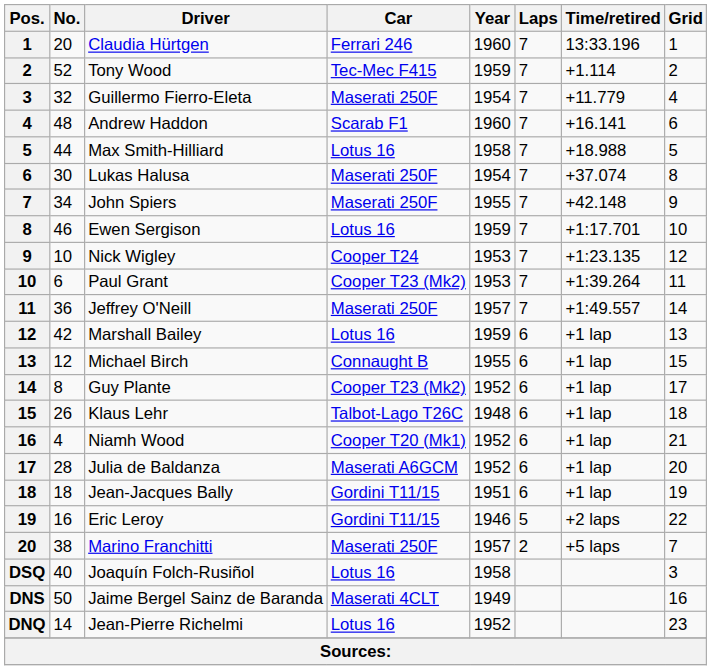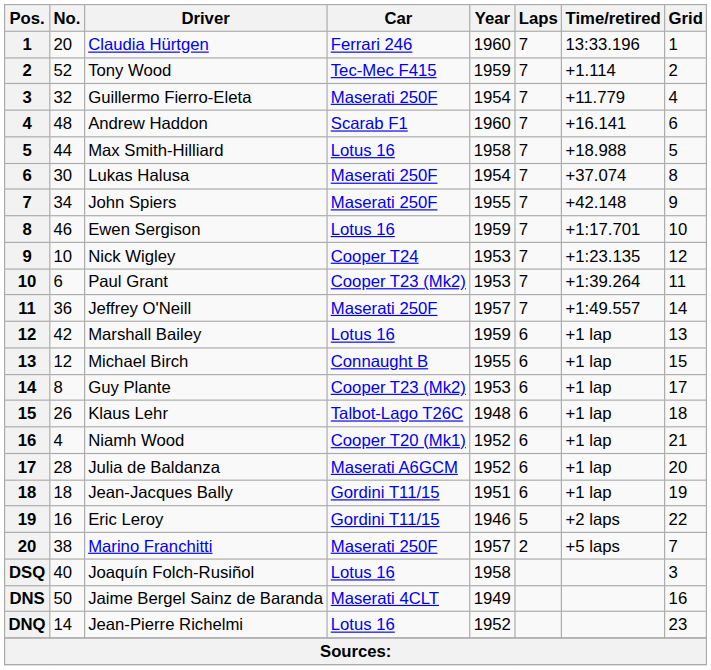 <table class="wikitable" style="font-size:90%">
 <tr>
 <th>Pos.</th>
 <th>No.</th>
 <th>Driver</th>
 <th>Car</th>
 <th>Year</th>
 <th>Laps</th>
 <th>Time/retired</th>
 <th>Grid</th>
 </tr>
 <tr>
 <th>1</th>
 <td>20</td>
 <td> <a href='#'>Claudia Hürtgen</a></td>
 <td><a href='#'>Ferrari 246</a></td>
 <td>1960</td>
 <td>7</td>
 <td>13:33.196</td>
 <td>1</td>
 </tr>
 <tr>
 <th>2</th>
 <td>52</td>
 <td> Tony Wood</td>
 <td><a href='#'>Tec-Mec F415</a></td>
 <td>1959</td>
 <td>7</td>
 <td>+1.114</td>
 <td>2</td>
 </tr>
 <tr>
 <th>3</th>
 <td>32</td>
 <td> Guillermo Fierro-Eleta</td>
 <td><a href='#'>Maserati 250F</a></td>
 <td>1954</td>
 <td>7</td>
 <td>+11.779</td>
 <td>4</td>
 </tr>
 <tr>
 <th>4</th>
 <td>48</td>
 <td> Andrew Haddon</td>
 <td><a href='#'>Scarab F1</a></td>
 <td>1960</td>
 <td>7</td>
 <td>+16.141</td>
 <td>6</td>
 </tr>
 <tr>
 <th>5</th>
 <td>44</td>
 <td> Max Smith-Hilliard</td>
 <td><a href='#'>Lotus 16</a></td>
 <td>1958</td>
 <td>7</td>
 <td>+18.988</td>
 <td>5</td>
 </tr>
 <tr>
 <th>6</th>
 <td>30</td>
 <td> Lukas Halusa</td>
 <td><a href='#'>Maserati 250F</a></td>
 <td>1954</td>
 <td>7</td>
 <td>+37.074</td>
 <td>8</td>
 </tr>
 <tr>
 <th>7</th>
 <td>34</td>
 <td> John Spiers</td>
 <td><a href='#'>Maserati 250F</a></td>
 <td>1955</td>
 <td>7</td>
 <td>+42.148</td>
 <td>9</td>
 </tr>
 <tr>
 <th>8</th>
 <td>46</td>
 <td> Ewen Sergison</td>
 <td><a href='#'>Lotus 16</a></td>
 <td>1959</td>
 <td>7</td>
 <td>+1:17.701</td>
 <td>10</td>
 </tr>
 <tr>
 <th>9</th>
 <td>10</td>
 <td> Nick Wigley</td>
 <td><a href='#'>Cooper T24</a></td>
 <td>1953</td>
 <td>7</td>
 <td>+1:23.135</td>
 <td>12</td>
 </tr>
 <tr>
 <th>10</th>
 <td>6</td>
 <td> Paul Grant</td>
 <td><a href='#'>Cooper T23 (Mk2)</a></td>
 <td>1953</td>
 <td>7</td>
 <td>+1:39.264</td>
 <td>11</td>
 </tr>
 <tr>
 <th>11</th>
 <td>36</td>
 <td> Jeffrey O'Neill</td>
 <td><a href='#'>Maserati 250F</a></td>
 <td>1957</td>
 <td>7</td>
 <td>+1:49.557</td>
 <td>14</td>
 </tr>
 <tr>
 <th>12</th>
 <td>42</td>
 <td> Marshall Bailey</td>
 <td><a href='#'>Lotus 16</a></td>
 <td>1959</td>
 <td>6</td>
 <td>+1 lap</td>
 <td>13</td>
 </tr>
 <tr>
 <th>13</th>
 <td>12</td>
 <td> Michael Birch</td>
 <td><a href='#'>Connaught B</a></td>
 <td>1955</td>
 <td>6</td>
 <td>+1 lap</td>
 <td>15</td>
 </tr>
 <tr>
 <th>14</th>
 <td>8</td>
 <td> Guy Plante</td>
 <td><a href='#'>Cooper T23 (Mk2)</a></td>
-<td>1952</td>
+<td>1953</td>
 <td>6</td>
 <td>+1 lap</td>
 <td>17</td>
 </tr>
 <tr>
 <th>15</th>
 <td>26</td>
 <td> Klaus Lehr</td>
 <td><a href='#'>Talbot-Lago T26C</a></td>
 <td>1948</td>
 <td>6</td>
 <td>+1 lap</td>
 <td>18</td>
 </tr>
 <tr>
 <th>16</th>
 <td>4</td>
 <td> Niamh Wood</td>
 <td><a href='#'>Cooper T20 (Mk1)</a></td>
 <td>1952</td>
 <td>6</td>
 <td>+1 lap</td>
 <td>21</td>
 </tr>
 <tr>
 <th>17</th>
 <td>28</td>
 <td> Julia de Baldanza</td>
 <td><a href='#'>Maserati A6GCM</a></td>
 <td>1952</td>
 <td>6</td>
 <td>+1 lap</td>
 <td>20</td>
 </tr>
 <tr>
 <th>18</th>
 <td>18</td>
 <td> Jean-Jacques Bally</td>
 <td><a href='#'>Gordini T11/15</a></td>
 <td>1951</td>
 <td>6</td>
 <td>+1 lap</td>
 <td>19</td>
 </tr>
 <tr>
 <th>19</th>
 <td>16</td>
 <td> Eric Leroy</td>
 <td><a href='#'>Gordini T11/15</a></td>
 <td>1946</td>
 <td>5</td>
 <td>+2 laps</td>
 <td>22</td>
 </tr>
 <tr>
 <th>20</th>
 <td>38</td>
 <td> <a href='#'>Marino Franchitti</a></td>
 <td><a href='#'>Maserati 250F</a></td>
 <td>1957</td>
 <td>2</td>
 <td>+5 laps</td>
 <td>7</td>
 </tr>
 <tr>
 <th>DSQ</th>
 <td>40</td>
 <td> Joaquín Folch-Rusiñol</td>
 <td><a href='#'>Lotus 16</a></td>
 <td>1958</td>
 <td></td>
 <td></td>
 <td>3</td>
 </tr>
 <tr>
 <th>DNS</th>
 <td>50</td>
 <td> Jaime Bergel Sainz de Baranda</td>
 <td><a href='#'>Maserati 4CLT</a></td>
 <td>1949</td>
 <td></td>
 <td></td>
 <td>16</td>
 </tr>
 <tr>
 <th>DNQ</th>
 <td>14</td>
 <td> Jean-Pierre Richelmi</td>
 <td><a href='#'>Lotus 16</a></td>
 <td>1952</td>
 <td></td>
 <td></td>
 <td>23</td>
 </tr>
 <tr>
 </tr>
 <tr style="background-color:#E5E4E2" align="center">
 <th colspan=8>Sources:</th>
 </tr>
 <tr>
 </tr>
 </table>
